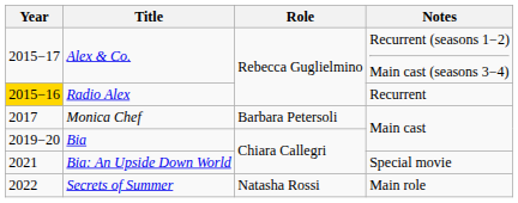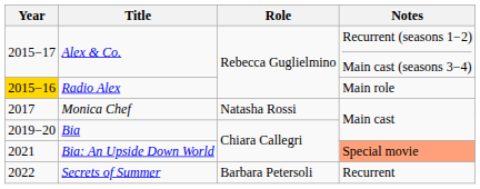 <table class="wikitable" sortable">
 <tr>
 <th scope="col">Year</th>
 <th scope="col">Title</th>
 <th scope="col">Role</th>
 <th scope="col" class="unsortable">Notes</th>
 </tr>
 <tr>
 <td>2015−17</td>
 <td><em><a href='#'>Alex & Co.</a></em></td>
 <td rowspan="2">Rebecca Guglielmino</td>
 <td>Recurrent (seasons 1−2)<hr>Main cast (seasons 3−4)</td>
 </tr>
 <tr>
 <td style="background: gold;">2015−16</td>
 <td><em><a href='#'>Radio Alex</a></em></td>
-<td>Recurrent</td>
+<td>Main role</td>
 </tr>
 <tr>
 <td>2017</td>
 <td><em>Monica Chef</em></td>
-<td>Barbara Petersoli</td>
+<td>Natasha Rossi</td>
 <td rowspan="2">Main cast</td>
 </tr>
 <tr>
 <td>2019−20</td>
 <td><em><a href='#'>Bia</a></em></td>
 <td rowspan="2">Chiara Callegri</td>
 </tr>
 <tr>
 <td>2021</td>
 <td><em><a href='#'>Bia: An Upside Down World</a></em></td>
-<td>Special movie</td>
+<td style="background: lightsalmon;">Special movie</td>
 </tr>
 <tr>
 <td>2022</td>
 <td><em><a href='#'>Secrets of Summer</a></em></td>
-<td>Natasha Rossi</td>
-<td>Main role</td>
+<td>Barbara Petersoli</td>
+<td>Recurrent</td>
 </tr>
 </table>
